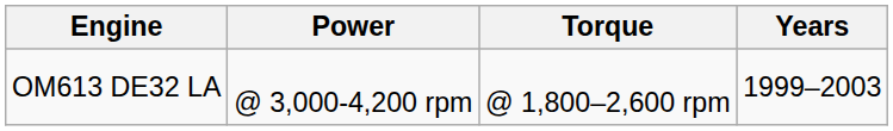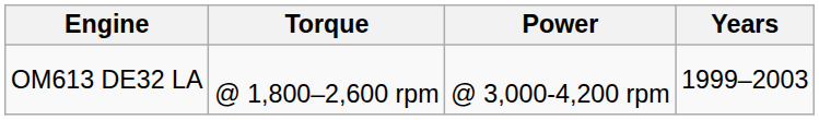 <table class="wikitable sortable" style="text-align: center;">
 <tr>
 <th>Engine</th>
+<th>Torque</th>
 <th>Power</th>
-<th>Torque</th>
 <th>Years</th>
 </tr>
 <tr>
 <td>OM613 DE32 LA</td>
+<td> <br> @ 1,800–2,600 rpm</td>
 <td> <br> @ 3,000-4,200 rpm</td>
-<td> <br> @ 1,800–2,600 rpm</td>
 <td>1999–2003</td>
 </tr>
 </table>
